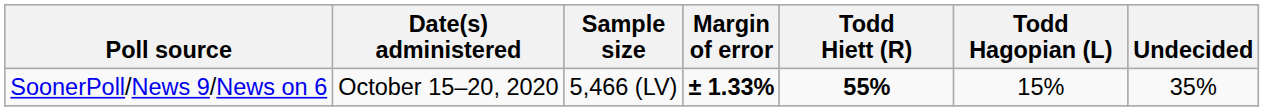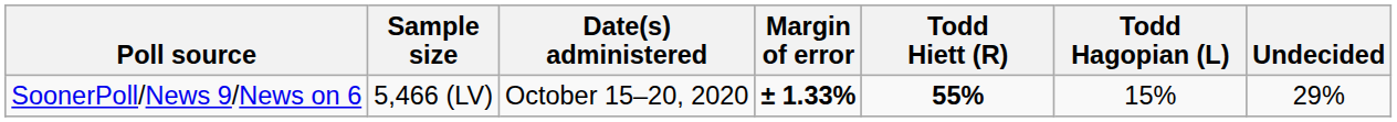 <table class="wikitable" style="font-size:90%;text-align:center;">
 <tr valign=bottom>
 <th>Poll source</th>
+<th>Sample<br>size</th>
 <th>Date(s)<br>administered</th>
-<th>Sample<br>size</th>
 <th>Margin<br>of error</th>
 <th style="width:100px;">Todd<br>Hiett (R)</th>
 <th style="width:100px;">Todd<br>Hagopian (L)</th>
 <th>Undecided</th>
 </tr>
 <tr>
 <td style="text-align:left;"><a href='#'>SoonerPoll</a>/<a href='#'>News 9</a>/<a href='#'>News on 6</a></td>
+<td>5,466 (LV)</td>
 <td>October 15–20, 2020</td>
-<td>5,466 (LV)</td>
 <td><strong>± 1.33%</strong></td>
 <td><strong>55%</strong></td>
 <td>15%</td>
-<td>35%</td>
+<td>29%</td>
 </tr>
 </table>
